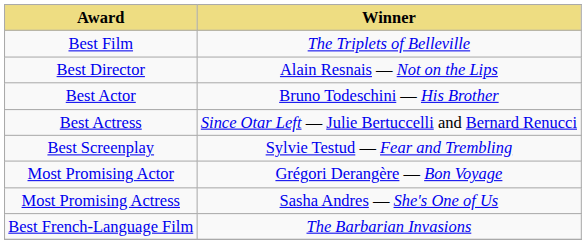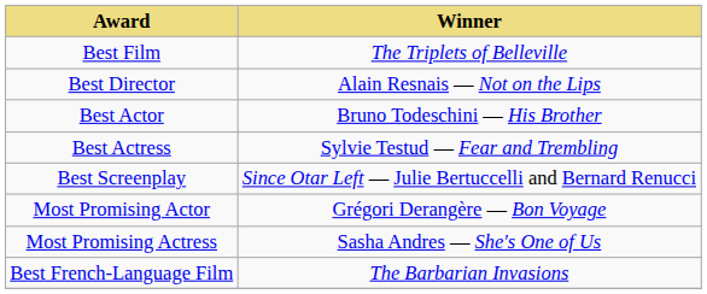 <table class="wikitable" border="1">
 <tr>
 <th style="background:#EEDD82;">Award</th>
 <th style="background:#EEDD82;">Winner</th>
 </tr>
 <tr>
 <td align="center" valign="center"><a href='#'>Best Film</a></td>
 <td align="center" valign="center"><em><a href='#'>The Triplets of Belleville</a></em></td>
 </tr>
 <tr>
 <td align="center" valign="center"><a href='#'>Best Director</a></td>
 <td align="center" valign="center"><a href='#'>Alain Resnais</a> — <em><a href='#'>Not on the Lips</a></em></td>
 </tr>
 <tr>
 <td align="center" valign="center"><a href='#'>Best Actor</a></td>
 <td align="center" valign="center"><a href='#'>Bruno Todeschini</a> — <em><a href='#'>His Brother</a></em></td>
 </tr>
 <tr>
 <td align="center" valign="center"><a href='#'>Best Actress</a></td>
-<td align="center" valign="center"><em><a href='#'>Since Otar Left</a></em> — <a href='#'>Julie Bertuccelli</a> and <a href='#'>Bernard Renucci</a></td>
+<td align="center" valign="center"><a href='#'>Sylvie Testud</a> — <em><a href='#'>Fear and Trembling</a></em></td>
 </tr>
 <tr>
 <td align="center" valign="center"><a href='#'>Best Screenplay</a></td>
-<td align="center" valign="center"><a href='#'>Sylvie Testud</a> — <em><a href='#'>Fear and Trembling</a></em></td>
+<td align="center" valign="center"><em><a href='#'>Since Otar Left</a></em> — <a href='#'>Julie Bertuccelli</a> and <a href='#'>Bernard Renucci</a></td>
 </tr>
 <tr>
 <td align="center" valign="center"><a href='#'>Most Promising Actor</a></td>
 <td align="center" valign="center"><a href='#'>Grégori Derangère</a> — <em><a href='#'>Bon Voyage</a></em></td>
 </tr>
 <tr>
 <td align="center" valign="center"><a href='#'>Most Promising Actress</a></td>
 <td align="center" valign="center"><a href='#'>Sasha Andres</a> — <em><a href='#'>She's One of Us</a></em></td>
 </tr>
 <tr>
 <td align="center" valign="center"><a href='#'>Best French-Language Film</a></td>
 <td align="center" valign="center"><em><a href='#'>The Barbarian Invasions</a></em></td>
 </tr>
 <tr>
 </tr>
 </table>
